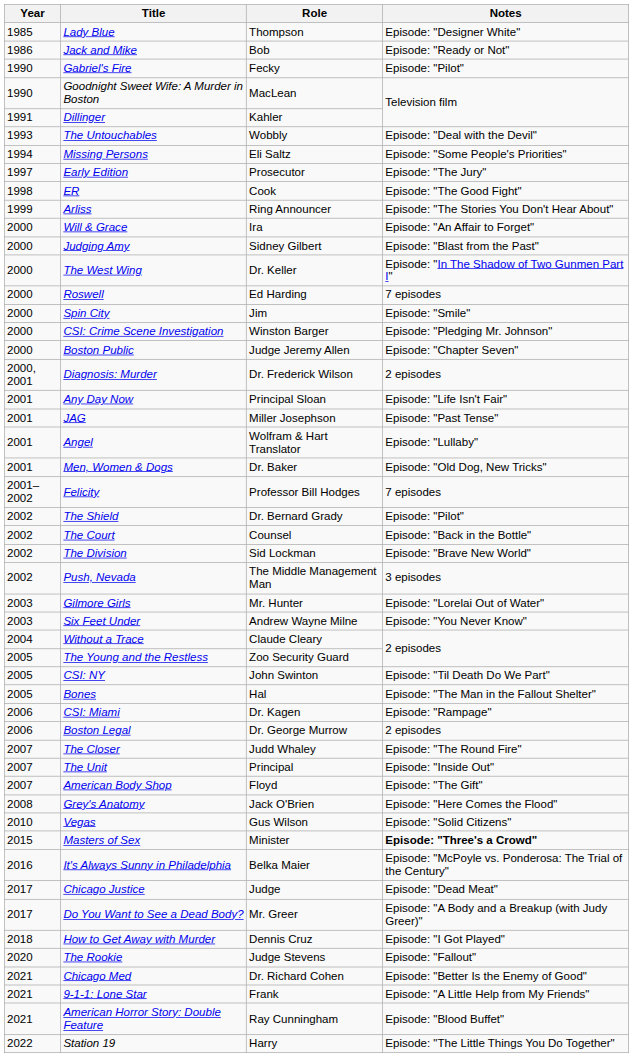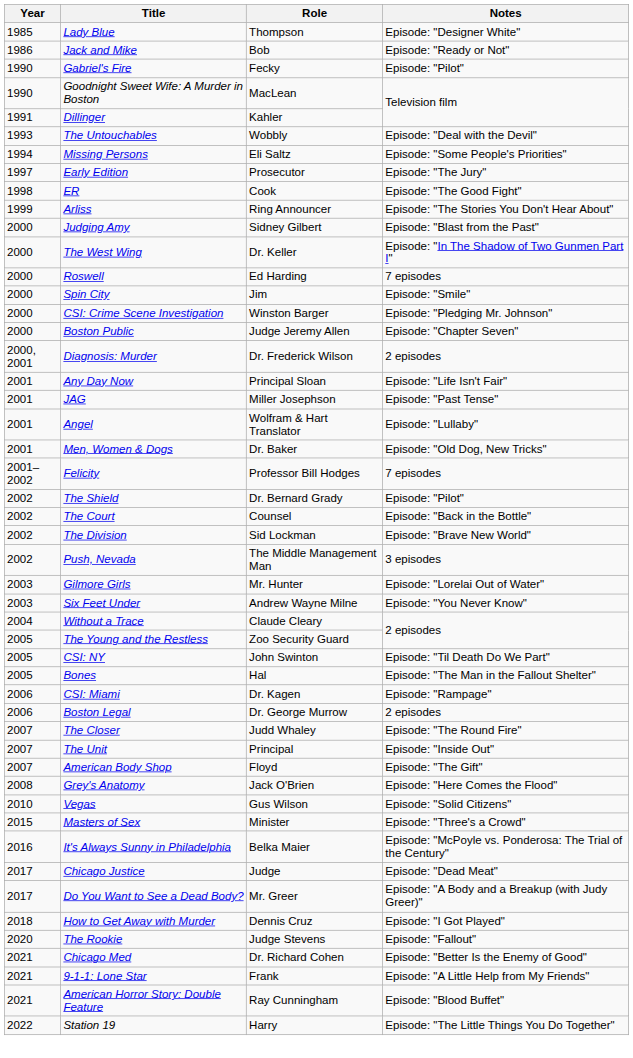 <table class="wikitable sortable">
 <tr>
 <th>Year</th>
 <th>Title</th>
 <th>Role</th>
 <th>Notes</th>
 </tr>
 <tr>
 <td>1985</td>
 <td><a href='#'><em>Lady Blue</em></a></td>
 <td>Thompson</td>
 <td>Episode: "Designer White"</td>
 </tr>
 <tr>
 <td>1986</td>
 <td><em><a href='#'>Jack and Mike</a></em></td>
 <td>Bob</td>
 <td>Episode: "Ready or Not"</td>
 </tr>
 <tr>
 <td>1990</td>
 <td><em><a href='#'>Gabriel's Fire</a></em></td>
 <td>Fecky</td>
 <td>Episode: "Pilot"</td>
 </tr>
 <tr>
 <td>1990</td>
 <td><em>Goodnight Sweet Wife: A Murder in Boston</em></td>
 <td>MacLean</td>
 <td rowspan="2">Television film</td>
 </tr>
 <tr>
 <td>1991</td>
 <td><a href='#'><em>Dillinger</em></a></td>
 <td>Kahler</td>
 </tr>
 <tr>
 <td>1993</td>
 <td><a href='#'><em>The Untouchables</em></a></td>
 <td>Wobbly</td>
 <td>Episode: "Deal with the Devil"</td>
 </tr>
 <tr>
 <td>1994</td>
 <td><a href='#'><em>Missing Persons</em></a></td>
 <td>Eli Saltz</td>
 <td>Episode: "Some People's Priorities"</td>
 </tr>
 <tr>
 <td>1997</td>
 <td><em><a href='#'>Early Edition</a></em></td>
 <td>Prosecutor</td>
 <td>Episode: "The Jury"</td>
 </tr>
 <tr>
 <td>1998</td>
 <td><a href='#'><em>ER</em></a></td>
 <td>Cook</td>
 <td>Episode: "The Good Fight"</td>
 </tr>
 <tr>
 <td>1999</td>
 <td><a href='#'><em>Arliss</em></a></td>
 <td>Ring Announcer</td>
 <td>Episode: "The Stories You Don't Hear About"</td>
-</tr>
-<tr>
-<td>2000</td>
-<td><em><a href='#'>Will & Grace</a></em></td>
-<td>Ira</td>
-<td>Episode: "An Affair to Forget"</td>
 </tr>
 <tr>
 <td>2000</td>
 <td><em><a href='#'>Judging Amy</a></em></td>
 <td>Sidney Gilbert</td>
 <td>Episode: "Blast from the Past"</td>
 </tr>
 <tr>
 <td>2000</td>
 <td><em><a href='#'>The West Wing</a></em></td>
 <td>Dr. Keller</td>
 <td>Episode: "<a href='#'>In The Shadow of Two Gunmen Part I</a>"</td>
 </tr>
 <tr>
 <td>2000</td>
 <td><a href='#'><em>Roswell</em></a></td>
 <td>Ed Harding</td>
 <td>7 episodes</td>
 </tr>
 <tr>
 <td>2000</td>
 <td><em><a href='#'>Spin City</a></em></td>
 <td>Jim</td>
 <td>Episode: "Smile"</td>
 </tr>
 <tr>
 <td>2000</td>
 <td><em><a href='#'>CSI: Crime Scene Investigation</a></em></td>
 <td>Winston Barger</td>
 <td>Episode: "Pledging Mr. Johnson"</td>
 </tr>
 <tr>
 <td>2000</td>
 <td><em><a href='#'>Boston Public</a></em></td>
 <td>Judge Jeremy Allen</td>
 <td>Episode: "Chapter Seven"</td>
 </tr>
 <tr>
 <td>2000, 2001</td>
 <td><em><a href='#'>Diagnosis: Murder</a></em></td>
 <td>Dr. Frederick Wilson</td>
 <td>2 episodes</td>
 </tr>
 <tr>
 <td>2001</td>
 <td><a href='#'><em>Any Day Now</em></a></td>
 <td>Principal Sloan</td>
 <td>Episode: "Life Isn't Fair"</td>
 </tr>
 <tr>
 <td>2001</td>
 <td><a href='#'><em>JAG</em></a></td>
 <td>Miller Josephson</td>
 <td>Episode: "Past Tense"</td>
 </tr>
 <tr>
 <td>2001</td>
 <td><a href='#'><em>Angel</em></a></td>
 <td>Wolfram & Hart Translator</td>
 <td>Episode: "Lullaby"</td>
 </tr>
 <tr>
 <td>2001</td>
 <td><em><a href='#'>Men, Women & Dogs</a></em></td>
 <td>Dr. Baker</td>
 <td>Episode: "Old Dog, New Tricks"</td>
 </tr>
 <tr>
 <td>2001–2002</td>
 <td><a href='#'><em>Felicity</em></a></td>
 <td>Professor Bill Hodges</td>
 <td>7 episodes</td>
 </tr>
 <tr>
 <td>2002</td>
 <td><em><a href='#'>The Shield</a></em></td>
 <td>Dr. Bernard Grady</td>
 <td>Episode: "Pilot"</td>
 </tr>
 <tr>
 <td>2002</td>
 <td><a href='#'><em>The Court</em></a></td>
 <td>Counsel</td>
 <td>Episode: "Back in the Bottle"</td>
 </tr>
 <tr>
 <td>2002</td>
 <td><em><a href='#'>The Division</a></em></td>
 <td>Sid Lockman</td>
 <td>Episode: "Brave New World"</td>
 </tr>
 <tr>
 <td>2002</td>
 <td><em><a href='#'>Push, Nevada</a></em></td>
 <td>The Middle Management Man</td>
 <td>3 episodes</td>
 </tr>
 <tr>
 <td>2003</td>
 <td><em><a href='#'>Gilmore Girls</a></em></td>
 <td>Mr. Hunter</td>
 <td>Episode: "Lorelai Out of Water"</td>
 </tr>
 <tr>
 <td>2003</td>
 <td><a href='#'><em>Six Feet Under</em></a></td>
 <td>Andrew Wayne Milne</td>
 <td>Episode: "You Never Know"</td>
 </tr>
 <tr>
 <td>2004</td>
 <td><em><a href='#'>Without a Trace</a></em></td>
 <td>Claude Cleary</td>
 <td rowspan="2">2 episodes</td>
 </tr>
 <tr>
 <td>2005</td>
 <td><em><a href='#'>The Young and the Restless</a></em></td>
 <td>Zoo Security Guard</td>
 </tr>
 <tr>
 <td>2005</td>
 <td><em><a href='#'>CSI: NY</a></em></td>
 <td>John Swinton</td>
 <td>Episode: "Til Death Do We Part"</td>
 </tr>
 <tr>
 <td>2005</td>
 <td><a href='#'><em>Bones</em></a></td>
 <td>Hal</td>
 <td>Episode: "The Man in the Fallout Shelter"</td>
 </tr>
 <tr>
 <td>2006</td>
 <td><em><a href='#'>CSI: Miami</a></em></td>
 <td>Dr. Kagen</td>
 <td>Episode: "Rampage"</td>
 </tr>
 <tr>
 <td>2006</td>
 <td><em><a href='#'>Boston Legal</a></em></td>
 <td>Dr. George Murrow</td>
 <td>2 episodes</td>
 </tr>
 <tr>
 <td>2007</td>
 <td><em><a href='#'>The Closer</a></em></td>
 <td>Judd Whaley</td>
 <td>Episode: "The Round Fire"</td>
 </tr>
 <tr>
 <td>2007</td>
 <td><em><a href='#'>The Unit</a></em></td>
 <td>Principal</td>
 <td>Episode: "Inside Out"</td>
 </tr>
 <tr>
 <td>2007</td>
 <td><em><a href='#'>American Body Shop</a></em></td>
 <td>Floyd</td>
 <td>Episode: "The Gift"</td>
 </tr>
 <tr>
 <td>2008</td>
 <td><em><a href='#'>Grey's Anatomy</a></em></td>
 <td>Jack O'Brien</td>
 <td>Episode: "Here Comes the Flood"</td>
 </tr>
 <tr>
 <td>2010</td>
 <td><a href='#'><em>Vegas</em></a></td>
 <td>Gus Wilson</td>
 <td>Episode: "Solid Citizens"</td>
 </tr>
 <tr>
 <td>2015</td>
 <td><em><a href='#'>Masters of Sex</a></em></td>
 <td>Minister</td>
-<td><strong>Episode: "Three's a Crowd"</strong></td>
+<td>Episode: "Three's a Crowd"</td>
 </tr>
 <tr>
 <td>2016</td>
 <td><em><a href='#'>It's Always Sunny in Philadelphia</a></em></td>
 <td>Belka Maier</td>
 <td>Episode: "McPoyle vs. Ponderosa: The Trial of the Century"</td>
 </tr>
 <tr>
 <td>2017</td>
 <td><em><a href='#'>Chicago Justice</a></em></td>
 <td>Judge</td>
 <td>Episode: "Dead Meat"</td>
 </tr>
 <tr>
 <td>2017</td>
 <td><em><a href='#'>Do You Want to See a Dead Body?</a></em></td>
 <td>Mr. Greer</td>
 <td>Episode: "A Body and a Breakup (with Judy Greer)"</td>
 </tr>
 <tr>
 <td>2018</td>
 <td><em><a href='#'>How to Get Away with Murder</a></em></td>
 <td>Dennis Cruz</td>
 <td>Episode: "I Got Played"</td>
 </tr>
 <tr>
 <td>2020</td>
 <td><a href='#'><em>The Rookie</em></a></td>
 <td>Judge Stevens</td>
 <td>Episode: "Fallout"</td>
 </tr>
 <tr>
 <td>2021</td>
 <td><em><a href='#'>Chicago Med</a></em></td>
 <td>Dr. Richard Cohen</td>
 <td>Episode: "Better Is the Enemy of Good"</td>
 </tr>
 <tr>
 <td>2021</td>
 <td><em><a href='#'>9-1-1: Lone Star</a></em></td>
 <td>Frank</td>
 <td>Episode: "A Little Help from My Friends"</td>
 </tr>
 <tr>
 <td>2021</td>
 <td><em><a href='#'>American Horror Story: Double Feature</a></em></td>
 <td>Ray Cunningham</td>
 <td>Episode: "Blood Buffet"</td>
 </tr>
 <tr>
 <td>2022</td>
 <td><em>Station 19</em></td>
 <td>Harry</td>
 <td>Episode:  "The Little Things You Do Together"</td>
 </tr>
 </table>
